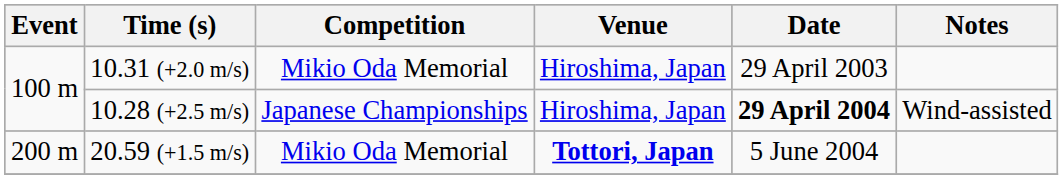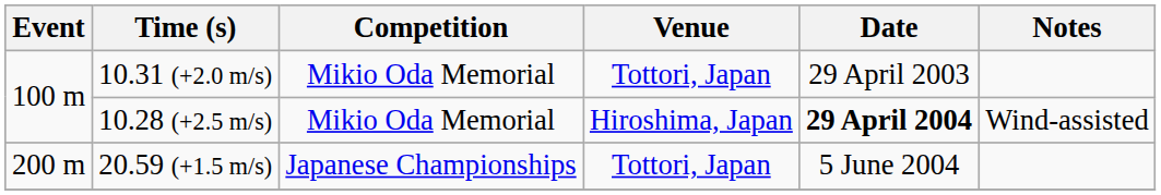 <table class="wikitable" style=text-align:center>
 <tr>
 <th>Event</th>
 <th>Time (s)</th>
 <th>Competition</th>
 <th>Venue</th>
 <th>Date</th>
 <th>Notes</th>
 </tr>
 <tr>
 <td rowspan=2>100 m</td>
 <td>10.31 <small>(+2.0 m/s)</small></td>
 <td><a href='#'>Mikio Oda</a> Memorial</td>
-<td><a href='#'>Hiroshima, Japan</a></td>
+<td><a href='#'>Tottori, Japan</a></td>
 <td>29 April 2003</td>
 <td></td>
 </tr>
 <tr>
 <td>10.28 <small>(+2.5 m/s)</small></td>
-<td><a href='#'>Japanese Championships</a></td>
+<td><a href='#'>Mikio Oda</a> Memorial</td>
 <td><a href='#'>Hiroshima, Japan</a></td>
 <td><strong>29 April 2004</strong></td>
 <td>Wind-assisted</td>
 </tr>
 <tr>
 <td>200 m</td>
 <td>20.59 <small>(+1.5 m/s)</small></td>
-<td><a href='#'>Mikio Oda</a> Memorial</td>
-<td><strong><a href='#'>Tottori, Japan</a></strong></td>
+<td><a href='#'>Japanese Championships</a></td>
+<td><a href='#'>Tottori, Japan</a></td>
 <td>5 June 2004</td>
 <td></td>
 </tr>
 <tr>
 </tr>
 </table>
